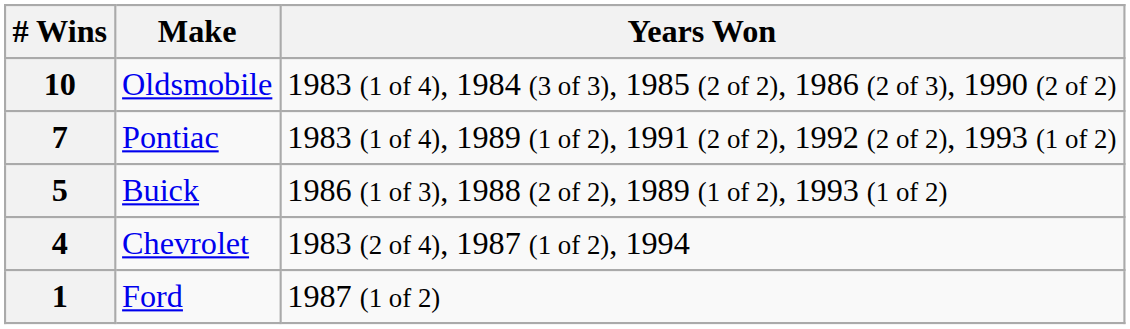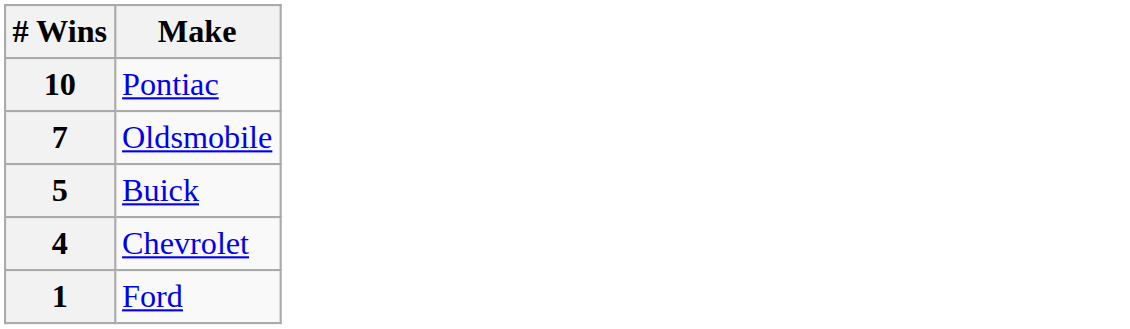 <table class="wikitable" style="font-size: 95%;">
 <tr>
 <th># Wins</th>
 <th>Make</th>
-<th>Years Won</th>
 </tr>
 <tr>
 <th>10</th>
-<td> <a href='#'>Oldsmobile</a></td>
-<td>1983 <small>(1 of 4)</small>, 1984 <small>(3 of 3)</small>, 1985 <small>(2 of 2)</small>, 1986 <small>(2 of 3)</small>, 1990 <small>(2 of 2)</small></td>
+<td> <a href='#'>Pontiac</a></td>
 </tr>
 <tr>
 <th>7</th>
-<td> <a href='#'>Pontiac</a></td>
-<td>1983 <small>(1 of 4)</small>, 1989 <small>(1 of 2)</small>, 1991 <small>(2 of 2)</small>, 1992 <small>(2 of 2)</small>, 1993 <small>(1 of 2)</small></td>
+<td> <a href='#'>Oldsmobile</a></td>
 </tr>
 <tr>
 <th>5</th>
 <td> <a href='#'>Buick</a></td>
-<td>1986 <small>(1 of 3)</small>, 1988 <small>(2 of 2)</small>, 1989 <small>(1 of 2)</small>, 1993 <small>(1 of 2)</small></td>
 </tr>
 <tr>
 <th>4</th>
 <td> <a href='#'>Chevrolet</a></td>
-<td>1983 <small>(2 of 4)</small>, 1987 <small>(1 of 2)</small>, 1994</td>
 </tr>
 <tr>
 <th>1</th>
 <td> <a href='#'>Ford</a></td>
-<td>1987 <small>(1 of 2)</small></td>
 </tr>
 </table>
